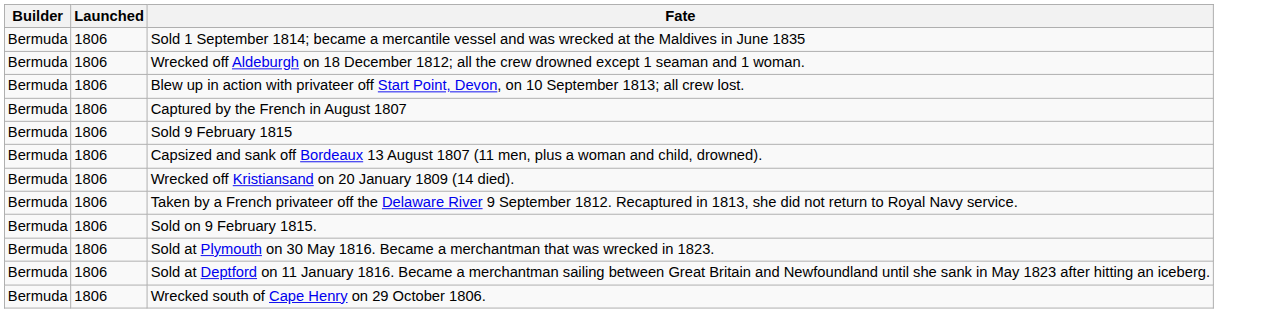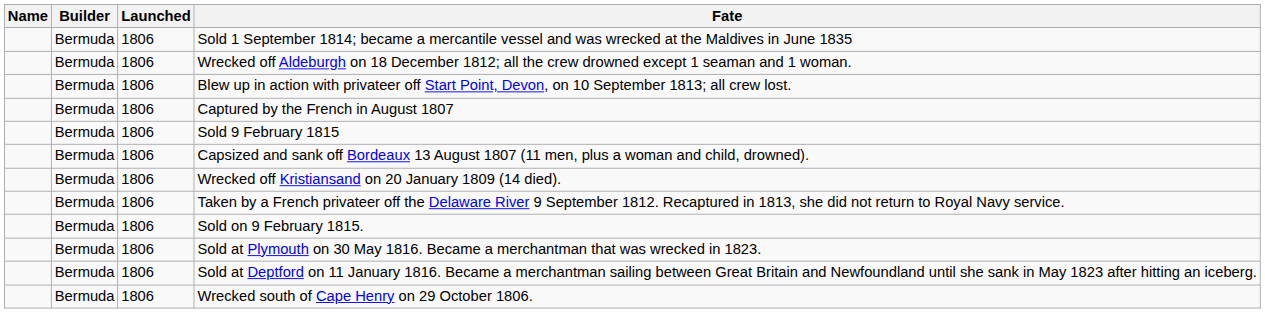 <table class="wikitable">
 <tr>
+<th>Name</th>
 <th>Builder</th>
 <th>Launched</th>
 <th>Fate</th>
 </tr>
 <tr>
+<td></td>
 <td>Bermuda</td>
 <td>1806</td>
 <td>Sold 1 September 1814; became a mercantile vessel and was wrecked at the Maldives in June 1835</td>
 </tr>
 <tr>
+<td></td>
 <td>Bermuda</td>
 <td>1806</td>
 <td>Wrecked off <a href='#'>Aldeburgh</a> on 18 December 1812; all the crew drowned except 1 seaman and 1 woman.</td>
 </tr>
 <tr>
+<td></td>
 <td>Bermuda</td>
 <td>1806</td>
 <td>Blew up in action with privateer off <a href='#'>Start Point, Devon</a>, on 10 September 1813; all crew lost.</td>
 </tr>
 <tr>
+<td></td>
 <td>Bermuda</td>
 <td>1806</td>
 <td>Captured by the French in August 1807</td>
 </tr>
 <tr>
+<td></td>
 <td>Bermuda</td>
 <td>1806</td>
 <td>Sold 9 February 1815</td>
 </tr>
 <tr>
+<td></td>
 <td>Bermuda</td>
 <td>1806</td>
 <td>Capsized and sank off <a href='#'>Bordeaux</a> 13 August 1807 (11 men, plus a woman and child, drowned).</td>
 </tr>
 <tr>
+<td></td>
 <td>Bermuda</td>
 <td>1806</td>
 <td>Wrecked off <a href='#'>Kristiansand</a> on 20 January 1809 (14 died).</td>
 </tr>
 <tr>
+<td></td>
 <td>Bermuda</td>
 <td>1806</td>
 <td>Taken by a French privateer off the <a href='#'>Delaware River</a> 9 September 1812. Recaptured in 1813, she did not return to Royal Navy service.</td>
 </tr>
 <tr>
+<td></td>
 <td>Bermuda</td>
 <td>1806</td>
 <td>Sold on 9 February 1815.</td>
 </tr>
 <tr>
+<td></td>
 <td>Bermuda</td>
 <td>1806</td>
 <td>Sold at <a href='#'>Plymouth</a> on 30 May 1816. Became a merchantman that was wrecked in 1823.</td>
 </tr>
 <tr>
+<td></td>
 <td>Bermuda</td>
 <td>1806</td>
 <td>Sold at <a href='#'>Deptford</a> on 11 January 1816. Became a merchantman sailing between Great Britain and Newfoundland until she sank in May 1823 after hitting an iceberg.</td>
 </tr>
 <tr>
+<td></td>
 <td>Bermuda</td>
 <td>1806</td>
 <td>Wrecked south of <a href='#'>Cape Henry</a> on 29 October 1806.</td>
 </tr>
 </table>
